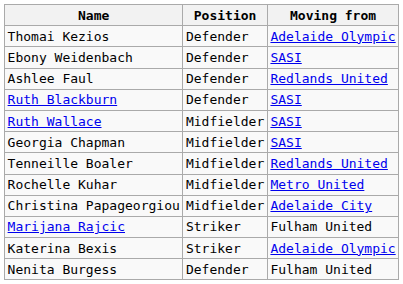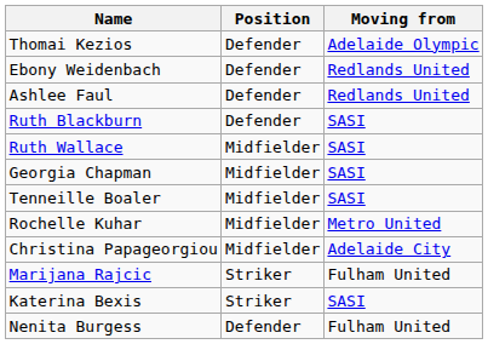 <table class="wikitable">
 <tr>
 <th>Name</th>
 <th>Position</th>
 <th>Moving from</th>
 </tr>
 <tr>
 <td> Thomai Kezios</td>
 <td>Defender</td>
 <td> <a href='#'>Adelaide Olympic</a></td>
 </tr>
 <tr>
 <td> Ebony Weidenbach</td>
 <td>Defender</td>
-<td> <a href='#'>SASI</a></td>
+<td> <a href='#'>Redlands United</a></td>
 </tr>
 <tr>
 <td> Ashlee Faul</td>
 <td>Defender</td>
 <td> <a href='#'>Redlands United</a></td>
 </tr>
 <tr>
 <td> <a href='#'>Ruth Blackburn</a></td>
 <td>Defender</td>
 <td> <a href='#'>SASI</a></td>
 </tr>
 <tr>
 <td> <a href='#'>Ruth Wallace</a></td>
 <td>Midfielder</td>
 <td> <a href='#'>SASI</a></td>
 </tr>
 <tr>
 <td> Georgia Chapman</td>
 <td>Midfielder</td>
 <td> <a href='#'>SASI</a></td>
 </tr>
 <tr>
 <td> Tenneille Boaler</td>
 <td>Midfielder</td>
-<td> <a href='#'>Redlands United</a></td>
+<td> <a href='#'>SASI</a></td>
 </tr>
 <tr>
 <td> Rochelle Kuhar</td>
 <td>Midfielder</td>
 <td> <a href='#'>Metro United</a></td>
 </tr>
 <tr>
 <td> Christina Papageorgiou</td>
 <td>Midfielder</td>
 <td> <a href='#'>Adelaide City</a></td>
 </tr>
 <tr>
 <td> <a href='#'>Marijana Rajcic</a></td>
 <td>Striker</td>
 <td> Fulham United</td>
 </tr>
 <tr>
 <td> Katerina Bexis</td>
 <td>Striker</td>
-<td> <a href='#'>Adelaide Olympic</a></td>
+<td> <a href='#'>SASI</a></td>
 </tr>
 <tr>
 <td> Nenita Burgess</td>
 <td>Defender</td>
 <td> Fulham United</td>
 </tr>
 </table>
